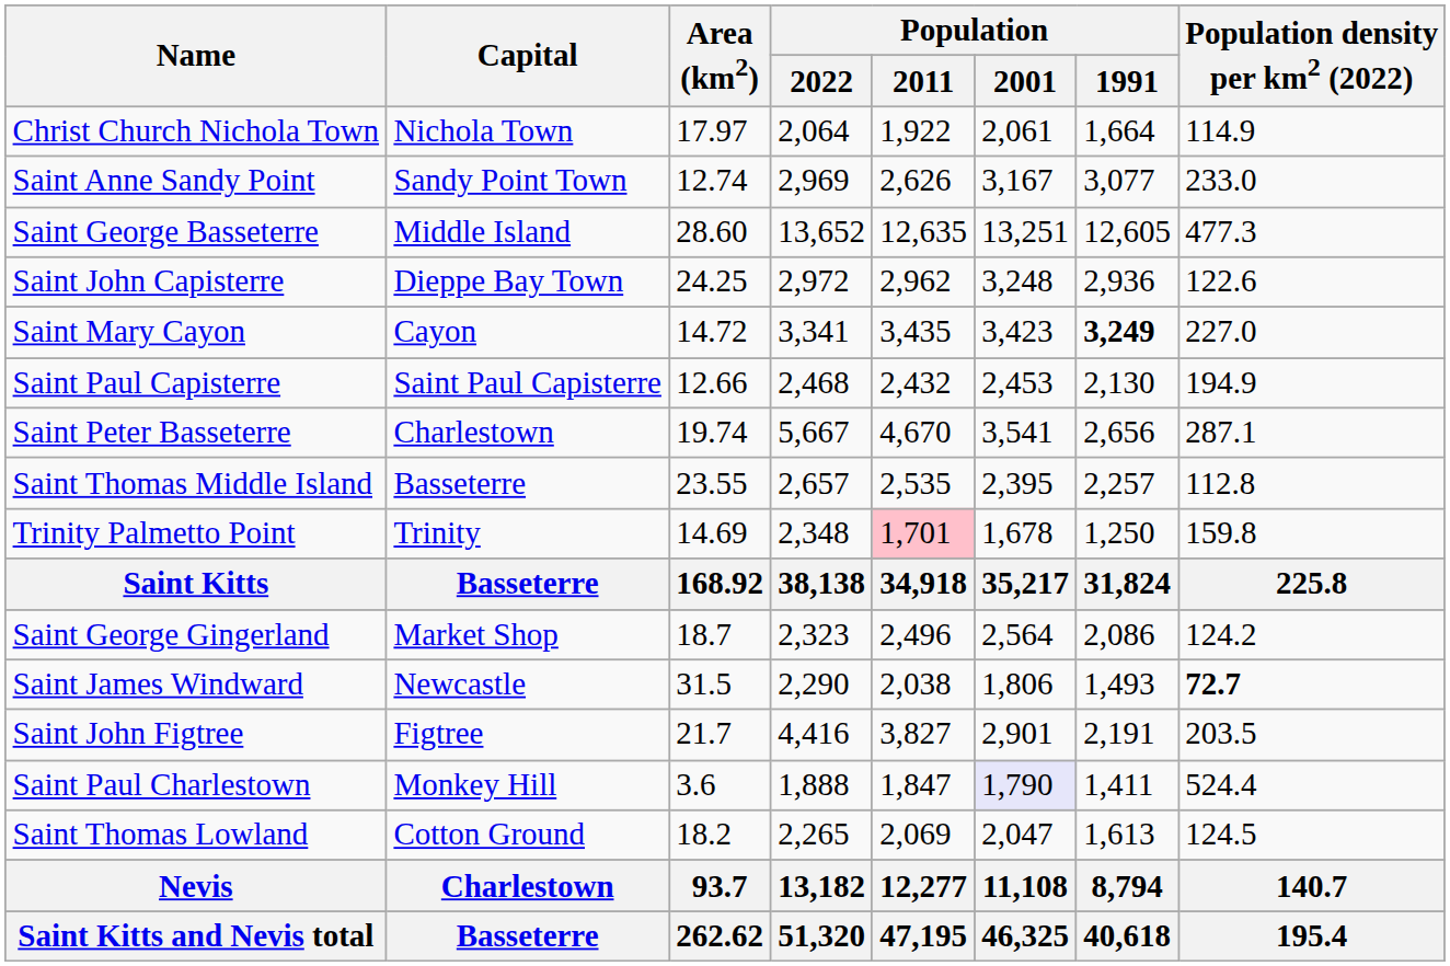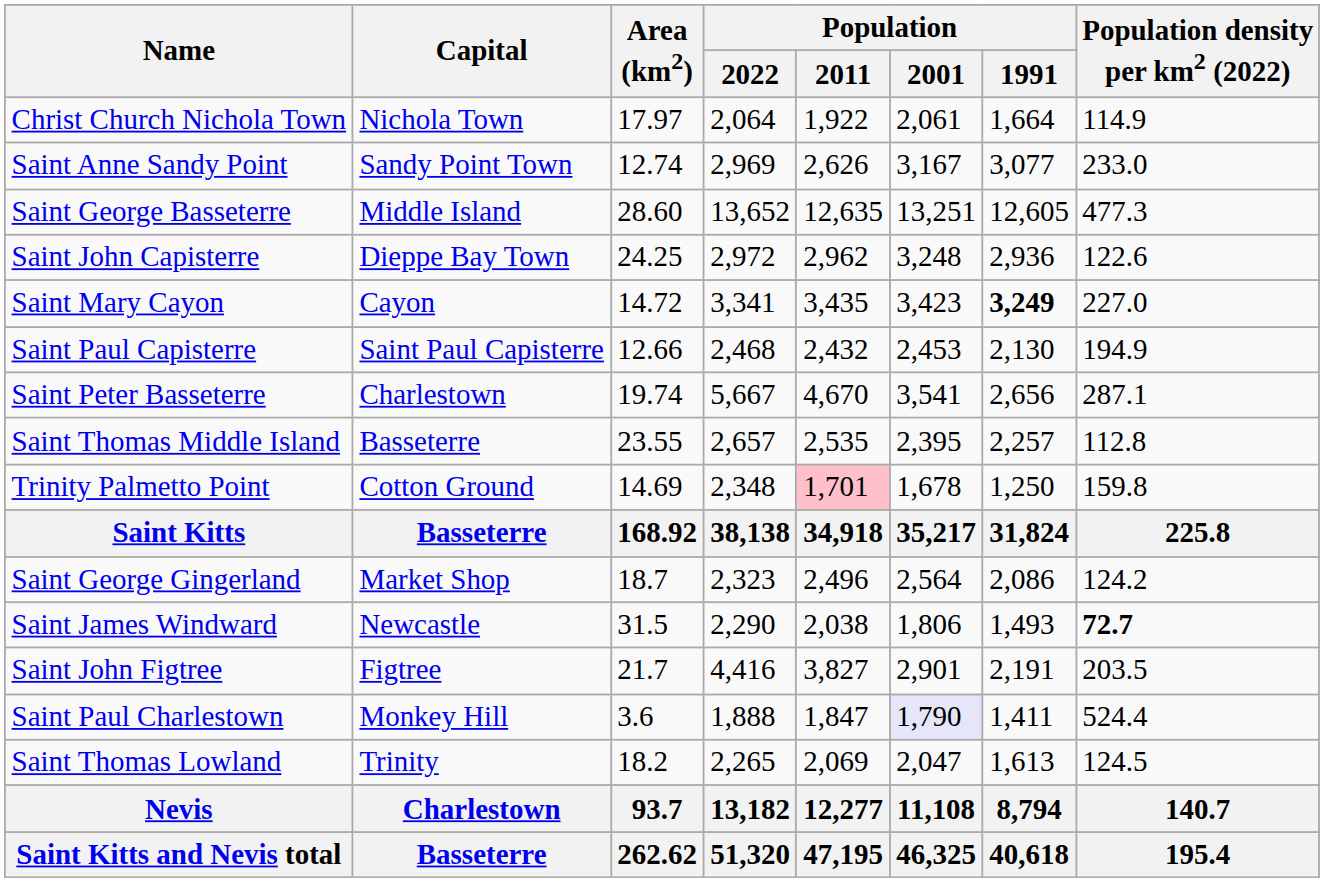 <table class="wikitable sortable">
 <tr>
 <th rowspan=2>Name</th>
 <th rowspan=2>Capital</th>
 <th rowspan=2>Area <br>(km<sup>2</sup>)</th>
 <th colspan=4>Population</th>
 <th rowspan=2>Population density <br>per km<sup>2</sup> (2022)</th>
 </tr>
 <tr>
 <th>2022</th>
 <th>2011</th>
 <th>2001</th>
 <th>1991</th>
 </tr>
 <tr>
 <td><a href='#'>Christ Church Nichola Town</a></td>
 <td><a href='#'>Nichola Town</a></td>
 <td>17.97</td>
 <td>2,064</td>
 <td>1,922</td>
 <td>2,061</td>
 <td>1,664</td>
 <td>114.9</td>
 </tr>
 <tr>
 <td><a href='#'>Saint Anne Sandy Point</a></td>
 <td><a href='#'>Sandy Point Town</a></td>
 <td>12.74</td>
 <td>2,969</td>
 <td>2,626</td>
 <td>3,167</td>
 <td>3,077</td>
 <td>233.0</td>
 </tr>
 <tr>
 <td><a href='#'>Saint George Basseterre</a></td>
 <td><a href='#'>Middle Island</a></td>
 <td>28.60</td>
 <td>13,652</td>
 <td>12,635</td>
 <td>13,251</td>
 <td>12,605</td>
 <td>477.3</td>
 </tr>
 <tr>
 <td><a href='#'>Saint John Capisterre</a></td>
 <td><a href='#'>Dieppe Bay Town</a></td>
 <td>24.25</td>
 <td>2,972</td>
 <td>2,962</td>
 <td>3,248</td>
 <td>2,936</td>
 <td>122.6</td>
 </tr>
 <tr>
 <td><a href='#'>Saint Mary Cayon</a></td>
 <td><a href='#'>Cayon</a></td>
 <td>14.72</td>
 <td>3,341</td>
 <td>3,435</td>
 <td>3,423</td>
 <td><strong>3,249</strong></td>
 <td>227.0</td>
 </tr>
 <tr>
 <td><a href='#'>Saint Paul Capisterre</a></td>
 <td><a href='#'>Saint Paul Capisterre</a></td>
 <td>12.66</td>
 <td>2,468</td>
 <td>2,432</td>
 <td>2,453</td>
 <td>2,130</td>
 <td>194.9</td>
 </tr>
 <tr>
 <td><a href='#'>Saint Peter Basseterre</a></td>
 <td><a href='#'>Charlestown</a></td>
 <td>19.74</td>
 <td>5,667</td>
 <td>4,670</td>
 <td>3,541</td>
 <td>2,656</td>
 <td>287.1</td>
 </tr>
 <tr>
 <td><a href='#'>Saint Thomas Middle Island</a></td>
 <td><a href='#'>Basseterre</a></td>
 <td>23.55</td>
 <td>2,657</td>
 <td>2,535</td>
 <td>2,395</td>
 <td>2,257</td>
 <td>112.8</td>
 </tr>
 <tr>
 <td><a href='#'>Trinity Palmetto Point</a></td>
-<td><a href='#'>Trinity</a></td>
+<td><a href='#'>Cotton Ground</a></td>
 <td>14.69</td>
 <td>2,348</td>
 <td style="background: pink;">1,701</td>
 <td>1,678</td>
 <td>1,250</td>
 <td>159.8</td>
 </tr>
 <tr>
 <th><a href='#'>Saint Kitts</a></th>
 <th><a href='#'>Basseterre</a></th>
 <th>168.92</th>
 <th>38,138</th>
 <th>34,918</th>
 <th>35,217</th>
 <th>31,824</th>
 <th>225.8</th>
 </tr>
 <tr>
 <td><a href='#'>Saint George Gingerland</a></td>
 <td><a href='#'>Market Shop</a></td>
 <td>18.7</td>
 <td>2,323</td>
 <td>2,496</td>
 <td>2,564</td>
 <td>2,086</td>
 <td>124.2</td>
 </tr>
 <tr>
 <td><a href='#'>Saint James Windward</a></td>
 <td><a href='#'>Newcastle</a></td>
 <td>31.5</td>
 <td>2,290</td>
 <td>2,038</td>
 <td>1,806</td>
 <td>1,493</td>
 <td><strong>72.7</strong></td>
 </tr>
 <tr>
 <td><a href='#'>Saint John Figtree</a></td>
 <td><a href='#'>Figtree</a></td>
 <td>21.7</td>
 <td>4,416</td>
 <td>3,827</td>
 <td>2,901</td>
 <td>2,191</td>
 <td>203.5</td>
 </tr>
 <tr>
 <td><a href='#'>Saint Paul Charlestown</a></td>
 <td><a href='#'>Monkey Hill</a></td>
 <td>3.6</td>
 <td>1,888</td>
 <td>1,847</td>
 <td style="background: lavender;">1,790</td>
 <td>1,411</td>
 <td>524.4</td>
 </tr>
 <tr>
 <td><a href='#'>Saint Thomas Lowland</a></td>
-<td><a href='#'>Cotton Ground</a></td>
+<td><a href='#'>Trinity</a></td>
 <td>18.2</td>
 <td>2,265</td>
 <td>2,069</td>
 <td>2,047</td>
 <td>1,613</td>
 <td>124.5</td>
 </tr>
 <tr>
 <th><a href='#'>Nevis</a></th>
 <th><a href='#'>Charlestown</a></th>
 <th>93.7</th>
 <th>13,182</th>
 <th>12,277</th>
 <th>11,108</th>
 <th>8,794</th>
 <th>140.7</th>
 </tr>
 <tr>
 <th><a href='#'>Saint Kitts and Nevis</a> total</th>
 <th><a href='#'>Basseterre</a></th>
 <th>262.62</th>
 <th>51,320</th>
 <th>47,195</th>
 <th>46,325</th>
 <th>40,618</th>
 <th>195.4</th>
 </tr>
 </table>
